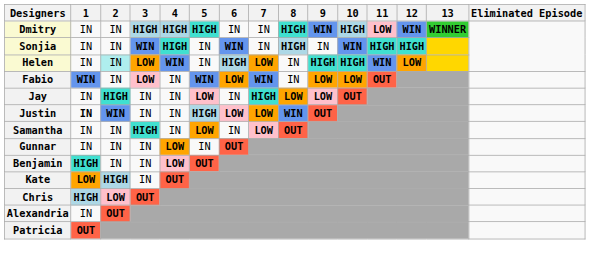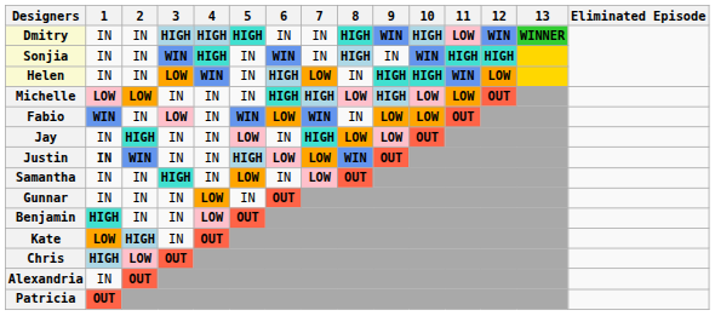 <table class="wikitable" style="text-align:center">
 <tr>
 <th>Designers</th>
 <th>1</th>
 <th>2</th>
 <th>3</th>
 <th>4</th>
 <th>5</th>
 <th>6</th>
 <th>7</th>
 <th>8</th>
 <th>9</th>
 <th>10</th>
 <th>11</th>
 <th>12</th>
 <th>13</th>
 <th>Eliminated Episode</th>
 </tr>
 <tr>
 <th style="background:#FAFAD2;">Dmitry</th>
 <td>IN</td>
 <td>IN</td>
 <td style="background:lightblue;"><strong>HIGH</strong></td>
 <td style="background:lightblue;"><strong>HIGH</strong></td>
 <td style="background:turquoise;"><strong>HIGH</strong></td>
 <td>IN</td>
 <td>IN</td>
 <td style="background:turquoise;"><strong>HIGH</strong></td>
 <td style="background:cornflowerblue;"><strong>WIN</strong></td>
 <td style="background:lightblue;"><strong>HIGH</strong></td>
 <td style="background:pink;"><strong>LOW</strong></td>
 <td style="background:cornflowerblue;"><strong>WIN</strong></td>
 <td style="background:Limegreen;"><strong>WINNER</strong></td>
 <td rowspan="3"></td>
 </tr>
 <tr>
 <th style="background:#FAFAD2;">Sonjia</th>
 <td>IN</td>
 <td>IN</td>
 <td style="background:cornflowerblue;"><strong>WIN</strong></td>
 <td style="background:turquoise;"><strong>HIGH</strong></td>
 <td>IN</td>
 <td style="background:cornflowerblue;"><strong>WIN</strong></td>
 <td>IN</td>
 <td style="background:lightblue;"><strong>HIGH</strong></td>
 <td>IN</td>
 <td style="background:cornflowerblue;"><strong>WIN</strong></td>
 <td style="background:turquoise;"><strong>HIGH</strong></td>
 <td style="background:turquoise;"><strong>HIGH</strong></td>
 <td style="background:gold;"></td>
 </tr>
 <tr>
 <th style="background:#FAFAD2;">Helen</th>
 <td>IN</td>
-<td style="background: paleturquoise;">IN</td>
+<td>IN</td>
 <td style="background:orange;"><strong>LOW</strong></td>
 <td style="background:cornflowerblue;"><strong>WIN</strong></td>
 <td>IN</td>
 <td style="background:lightblue;"><strong>HIGH</strong></td>
 <td style="background:orange;"><strong>LOW</strong></td>
 <td>IN</td>
 <td style="background:turquoise;"><strong>HIGH</strong></td>
 <td style="background:turquoise;"><strong>HIGH</strong></td>
 <td style="background:cornflowerblue;"><strong>WIN</strong></td>
 <td style="background:orange;"><strong>LOW</strong></td>
 <td style="background:gold;"></td>
+</tr>
+<tr>
+<th>Michelle</th>
+<td style="background:pink;"><strong>LOW</strong></td>
+<td style="background:orange;"><strong>LOW</strong></td>
+<td>IN</td>
+<td>IN</td>
+<td>IN</td>
+<td style="background:turquoise;"><strong>HIGH</strong></td>
+<td style="background:lightblue;"><strong>HIGH</strong></td>
+<td style="background:pink;"><strong>LOW</strong></td>
+<td style="background:lightblue;"><strong>HIGH</strong></td>
+<td style="background:pink;"><strong>LOW</strong></td>
+<td style="background:orange;"><strong>LOW</strong></td>
+<td style="background:tomato;"><strong>OUT</strong></td>
+<td style="background:darkgray;" colspan="1"></td>
+<td></td>
 </tr>
 <tr>
 <th>Fabio</th>
 <td style="background:cornflowerblue;"><strong>WIN</strong></td>
 <td>IN</td>
 <td style="background:pink;"><strong>LOW</strong></td>
 <td>IN</td>
 <td style="background:cornflowerblue;"><strong>WIN</strong></td>
 <td style="background:orange;"><strong>LOW</strong></td>
 <td style="background:cornflowerblue;"><strong>WIN</strong></td>
 <td>IN</td>
 <td style="background:orange;"><strong>LOW</strong></td>
 <td style="background:orange;"><strong>LOW</strong></td>
 <td style="background:tomato;"><strong>OUT</strong></td>
 <td style="background:darkgray;" colspan="2"></td>
 <td></td>
 </tr>
 <tr>
 <th>Jay</th>
 <td>IN</td>
 <td style="background:turquoise;"><strong>HIGH</strong></td>
 <td>IN</td>
 <td>IN</td>
 <td style="background:pink;"><strong>LOW</strong></td>
 <td>IN</td>
 <td style="background:turquoise;"><strong>HIGH</strong></td>
 <td style="background:orange;"><strong>LOW</strong></td>
 <td style="background:pink;"><strong>LOW</strong></td>
 <td style="background:tomato;"><strong>OUT</strong></td>
 <td style="background:darkgray;" colspan="3"></td>
 <td></td>
 </tr>
 <tr>
 <th>Justin</th>
 <td><strong>IN</strong></td>
 <td style="background:cornflowerblue;"><strong>WIN</strong></td>
 <td>IN</td>
 <td>IN</td>
 <td style="background:lightblue;"><strong>HIGH</strong></td>
 <td style="background:pink;"><strong>LOW</strong></td>
 <td style="background:orange;"><strong>LOW</strong></td>
 <td style="background:cornflowerblue;"><strong>WIN</strong></td>
 <td style="background:tomato;"><strong>OUT</strong></td>
 <td style="background:darkgray;" colspan="4"></td>
 <td></td>
 </tr>
 <tr>
 <th>Samantha</th>
 <td>IN</td>
 <td>IN</td>
 <td style="background:turquoise;"><strong>HIGH</strong></td>
 <td>IN</td>
 <td style="background:orange;"><strong>LOW</strong></td>
 <td>IN</td>
 <td style="background:pink;"><strong>LOW</strong></td>
 <td style="background:tomato;"><strong>OUT</strong></td>
 <td style="background:darkgray;" colspan="5"></td>
 <td></td>
 </tr>
 <tr>
 <th>Gunnar</th>
 <td>IN</td>
 <td>IN</td>
 <td>IN</td>
 <td style="background:orange;"><strong>LOW</strong></td>
 <td>IN</td>
 <td style="background:tomato;"><strong>OUT</strong></td>
 <td style="background:darkgray;" colspan="7"></td>
 <td></td>
 </tr>
 <tr>
 <th>Benjamin</th>
 <td style="background:turquoise;"><strong>HIGH</strong></td>
 <td>IN</td>
 <td>IN</td>
 <td style="background:pink;"><strong>LOW</strong></td>
 <td style="background:tomato;"><strong>OUT</strong></td>
 <td style="background:darkgray;" colspan="8"></td>
 <td></td>
 </tr>
 <tr>
 <th>Kate</th>
 <td style="background:orange;"><strong>LOW</strong></td>
 <td style="background:lightblue;"><strong>HIGH</strong></td>
 <td>IN</td>
 <td style="background:tomato;"><strong>OUT</strong></td>
 <td style="background:darkgray;" colspan="9"></td>
 <td></td>
 </tr>
 <tr>
 <th>Chris</th>
 <td style="background:lightblue;"><strong>HIGH</strong></td>
 <td style="background:pink;"><strong>LOW</strong></td>
 <td style="background:tomato;"><strong>OUT</strong></td>
 <td style="background:darkgray;" colspan="10"></td>
 <td></td>
 </tr>
 <tr>
 <th>Alexandria</th>
 <td>IN</td>
 <td style="background:tomato;"><strong>OUT</strong></td>
 <td style="background:darkgray;" colspan="11"></td>
 <td></td>
 </tr>
 <tr>
 <th>Patricia</th>
 <td style="background:tomato;"><strong>OUT</strong></td>
 <td style="background:darkgray;" colspan="12"></td>
 <td></td>
 </tr>
 </table>
